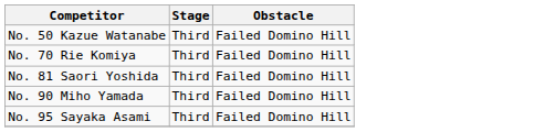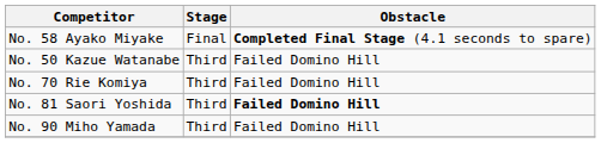 <table class="wikitable">
 <tr>
 <th>Competitor</th>
 <th>Stage</th>
 <th>Obstacle</th>
+</tr>
+<tr>
+<td>No. 58 Ayako Miyake</td>
+<td>Final</td>
+<td><strong>Completed Final Stage</strong> (4.1 seconds to spare)</td>
 </tr>
 <tr>
 <td>No. 50 Kazue Watanabe</td>
 <td>Third</td>
 <td>Failed Domino Hill</td>
 </tr>
 <tr>
 <td>No. 70 Rie Komiya</td>
 <td>Third</td>
 <td>Failed Domino Hill</td>
 </tr>
 <tr>
 <td>No. 81 Saori Yoshida</td>
 <td>Third</td>
-<td>Failed Domino Hill</td>
+<td><strong>Failed Domino Hill</strong></td>
 </tr>
 <tr>
 <td>No. 90 Miho Yamada</td>
 <td>Third</td>
 <td>Failed Domino Hill</td>
 </tr>
 <tr>
-<td>No. 95 Sayaka Asami</td>
-<td>Third</td>
-<td>Failed Domino Hill</td>
-</tr>
-<tr>
 </tr>
 </table>
